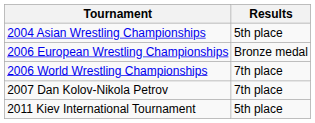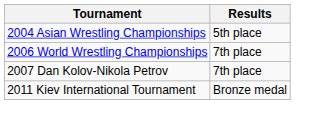 <table class="wikitable">
 <tr>
 <th>Tournament</th>
 <th>Results</th>
 </tr>
 <tr>
 <td><a href='#'>2004 Asian Wrestling Championships</a></td>
 <td>5th place</td>
-</tr>
-<tr>
-<td><a href='#'>2006 European Wrestling Championships</a></td>
-<td>Bronze medal</td>
 </tr>
 <tr>
 <td><a href='#'>2006 World Wrestling Championships</a></td>
 <td>7th place</td>
 </tr>
 <tr>
 <td>2007 Dan Kolov-Nikola Petrov</td>
 <td>7th place</td>
 </tr>
 <tr>
 <td>2011 Kiev International Tournament</td>
-<td>5th place</td>
+<td>Bronze medal</td>
 </tr>
 </table>
